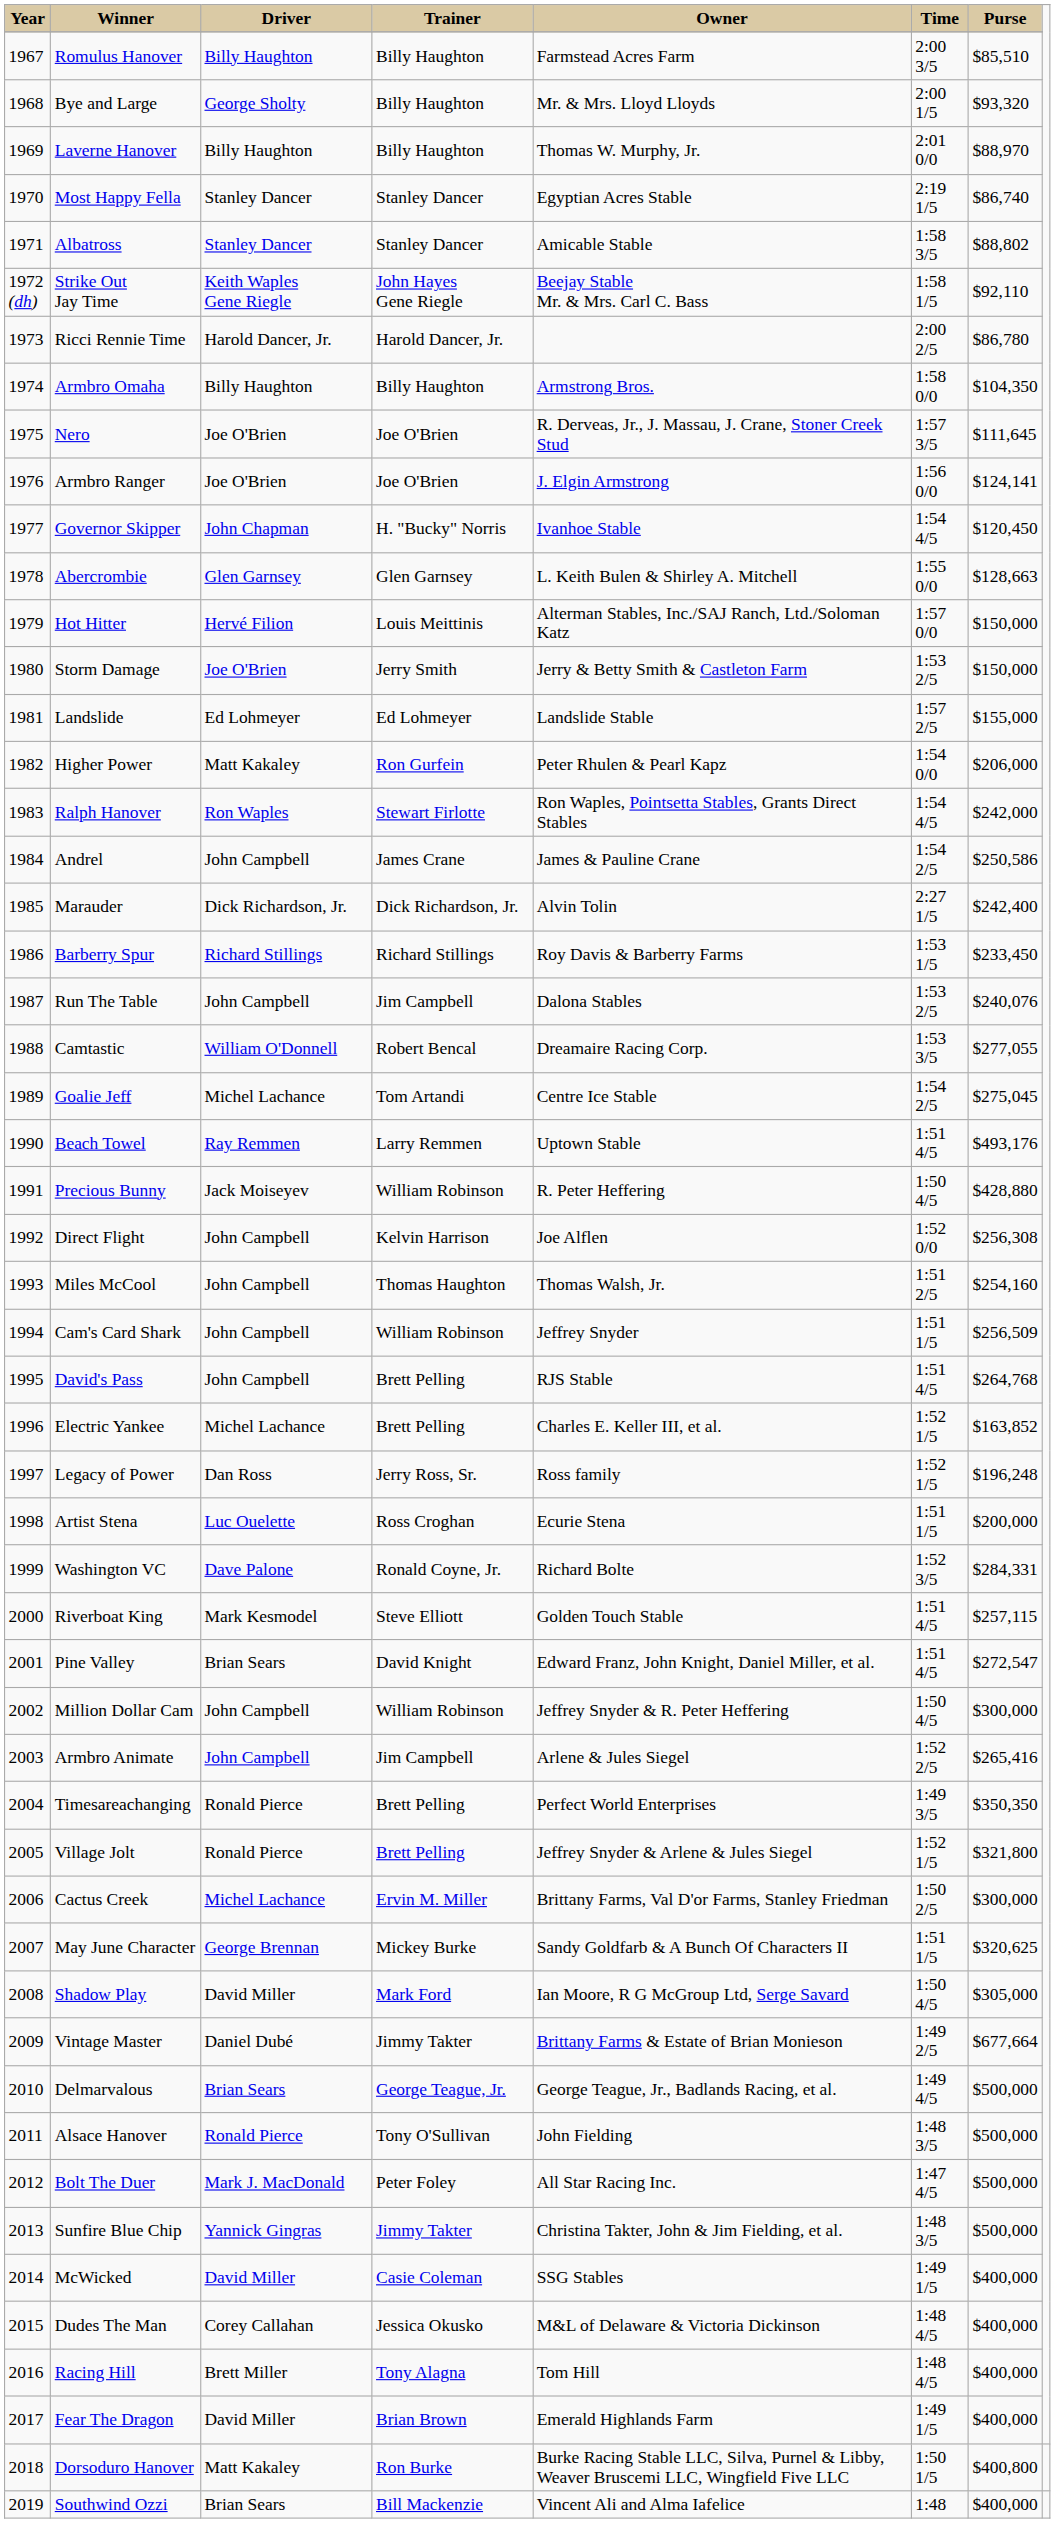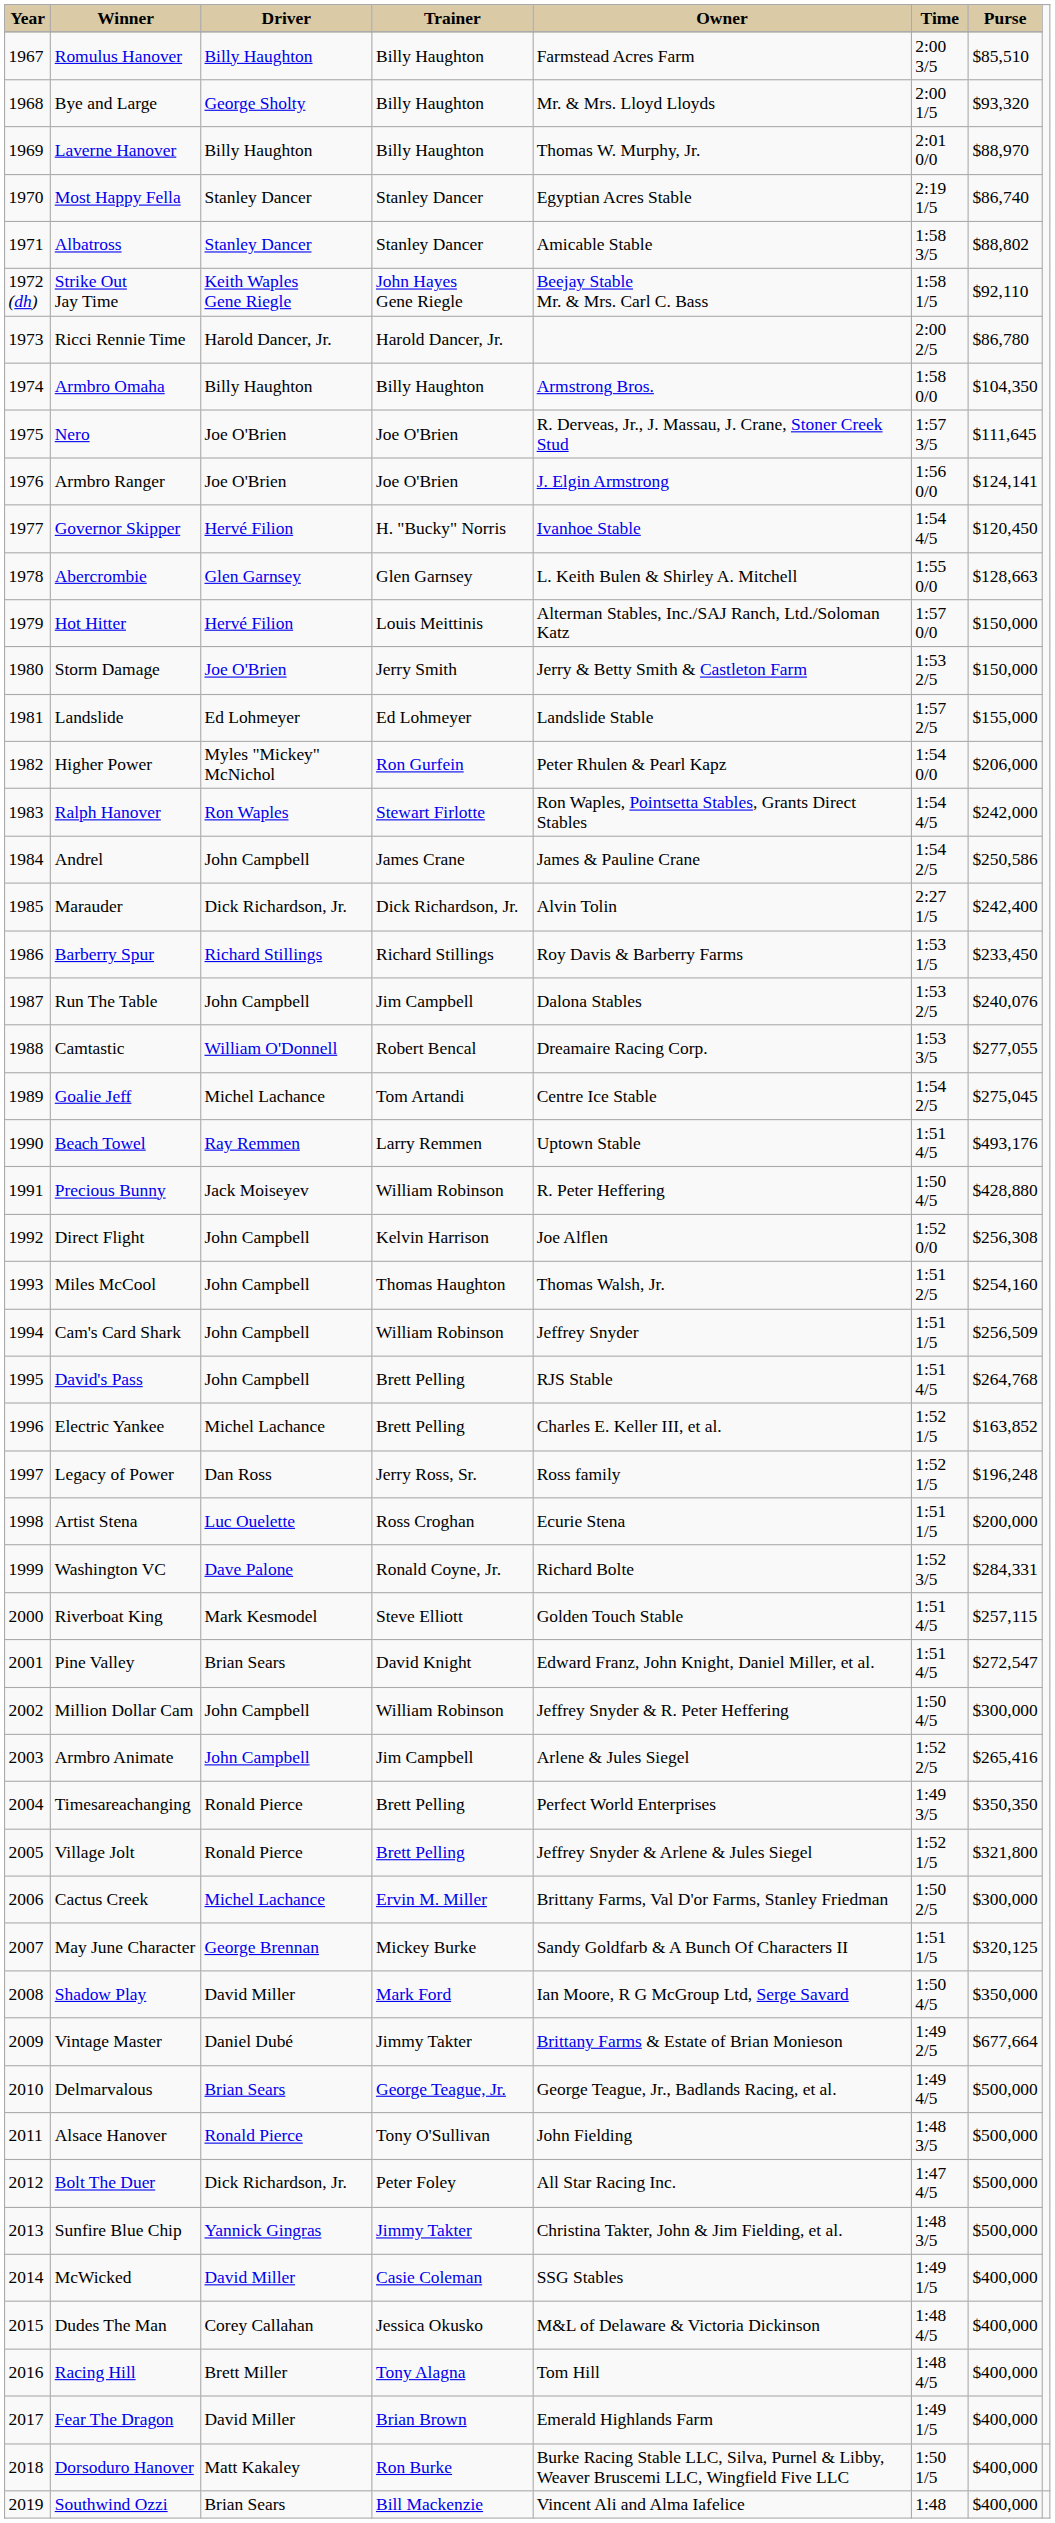 <table class="wikitable sortable">
 <tr>
 <th style="background-color:#DACAA5; width:35px">Year<br></th>
 <th style="background-color:#DACAA5; width:130px">Winner<br></th>
 <th style="background-color:#DACAA5; width:150px">Driver<br></th>
 <th style="background-color:#DACAA5; width:140px">Trainer<br></th>
 <th style="background-color:#DACAA5; width:340px">Owner<br></th>
 <th style="background-color:#DACAA5; width:45px">Time <br></th>
 <th style="background-color:#DACAA5; width:45px">Purse<br></th>
 </tr>
 <tr>
 </tr>
 <tr>
 <td>1967</td>
 <td><a href='#'>Romulus Hanover</a></td>
 <td><a href='#'>Billy Haughton</a></td>
 <td>Billy Haughton</td>
 <td>Farmstead Acres Farm</td>
 <td>2:00 3/5</td>
 <td>$85,510</td>
 </tr>
 <tr>
 <td>1968</td>
 <td>Bye and Large</td>
 <td><a href='#'>George Sholty</a></td>
 <td>Billy Haughton</td>
 <td>Mr. & Mrs. Lloyd Lloyds</td>
 <td>2:00 1/5</td>
 <td>$93,320</td>
 </tr>
 <tr>
 <td>1969</td>
 <td><a href='#'>Laverne Hanover</a></td>
 <td>Billy Haughton</td>
 <td>Billy Haughton</td>
 <td>Thomas W. Murphy, Jr.</td>
 <td>2:01 0/0</td>
 <td>$88,970</td>
 </tr>
 <tr>
 <td>1970</td>
 <td><a href='#'>Most Happy Fella</a></td>
 <td>Stanley Dancer</td>
 <td>Stanley Dancer</td>
 <td>Egyptian Acres Stable</td>
 <td>2:19 1/5</td>
 <td>$86,740</td>
 </tr>
 <tr>
 <td>1971</td>
 <td><a href='#'>Albatross</a></td>
 <td><a href='#'>Stanley Dancer</a></td>
 <td>Stanley Dancer</td>
 <td>Amicable Stable</td>
 <td>1:58 3/5</td>
 <td>$88,802</td>
 </tr>
 <tr>
 <td>1972<br><em>(<a href='#'>dh</a>)</em></td>
 <td><a href='#'>Strike Out</a><br>Jay Time</td>
 <td><a href='#'>Keith Waples</a><br><a href='#'>Gene Riegle</a></td>
 <td><a href='#'>John Hayes</a><br>Gene Riegle</td>
 <td><a href='#'>Beejay Stable</a><br>Mr. & Mrs. Carl C. Bass</td>
 <td>1:58 1/5</td>
 <td>$92,110</td>
 </tr>
 <tr>
 <td>1973</td>
 <td>Ricci Rennie Time</td>
 <td>Harold Dancer, Jr.</td>
 <td>Harold Dancer, Jr.</td>
 <td></td>
 <td>2:00 2/5</td>
 <td>$86,780</td>
 </tr>
 <tr>
 <td>1974</td>
 <td><a href='#'>Armbro Omaha</a></td>
 <td>Billy Haughton</td>
 <td>Billy Haughton</td>
 <td><a href='#'>Armstrong Bros.</a></td>
 <td>1:58 0/0</td>
 <td>$104,350</td>
 </tr>
 <tr>
 <td>1975</td>
 <td><a href='#'>Nero</a></td>
 <td>Joe O'Brien</td>
 <td>Joe O'Brien</td>
 <td>R. Derveas, Jr., J. Massau, J. Crane, <a href='#'>Stoner Creek Stud</a></td>
 <td>1:57 3/5</td>
 <td>$111,645</td>
 </tr>
 <tr>
 <td>1976</td>
 <td>Armbro Ranger</td>
 <td>Joe O'Brien</td>
 <td>Joe O'Brien</td>
 <td><a href='#'>J. Elgin Armstrong</a></td>
 <td>1:56 0/0</td>
 <td>$124,141</td>
 </tr>
 <tr>
 <td>1977</td>
 <td><a href='#'>Governor Skipper</a></td>
-<td><a href='#'>John Chapman</a></td>
+<td><a href='#'>Hervé Filion</a></td>
 <td>H. "Bucky" Norris</td>
 <td><a href='#'>Ivanhoe Stable</a></td>
 <td>1:54 4/5</td>
 <td>$120,450</td>
 </tr>
 <tr>
 <td>1978</td>
 <td><a href='#'>Abercrombie</a></td>
 <td><a href='#'>Glen Garnsey</a></td>
 <td>Glen Garnsey</td>
 <td>L. Keith Bulen & Shirley A. Mitchell</td>
 <td>1:55 0/0</td>
 <td>$128,663</td>
 </tr>
 <tr>
 <td>1979</td>
 <td><a href='#'>Hot Hitter</a></td>
 <td><a href='#'>Hervé Filion</a></td>
 <td>Louis Meittinis</td>
 <td>Alterman Stables, Inc./SAJ Ranch, Ltd./Soloman Katz</td>
 <td>1:57 0/0</td>
 <td>$150,000</td>
 </tr>
 <tr>
 <td>1980</td>
 <td>Storm Damage</td>
 <td><a href='#'>Joe O'Brien</a></td>
 <td>Jerry Smith</td>
 <td>Jerry & Betty Smith & <a href='#'>Castleton Farm</a></td>
 <td>1:53 2/5</td>
 <td>$150,000</td>
 </tr>
 <tr>
 <td>1981</td>
 <td>Landslide</td>
 <td>Ed Lohmeyer</td>
 <td>Ed Lohmeyer</td>
 <td>Landslide Stable</td>
 <td>1:57 2/5</td>
 <td>$155,000</td>
 </tr>
 <tr>
 <td>1982</td>
 <td>Higher Power</td>
-<td>Matt Kakaley</td>
+<td>Myles "Mickey" McNichol</td>
 <td><a href='#'>Ron Gurfein</a></td>
 <td>Peter Rhulen & Pearl Kapz</td>
 <td>1:54 0/0</td>
 <td>$206,000</td>
 </tr>
 <tr>
 <td>1983</td>
 <td><a href='#'>Ralph Hanover</a></td>
 <td><a href='#'>Ron Waples</a></td>
 <td><a href='#'>Stewart Firlotte</a></td>
 <td>Ron Waples, <a href='#'>Pointsetta Stables</a>, Grants Direct Stables</td>
 <td>1:54 4/5</td>
 <td>$242,000</td>
 </tr>
 <tr>
 <td>1984</td>
 <td>Andrel</td>
 <td>John Campbell</td>
 <td>James Crane</td>
 <td>James & Pauline Crane</td>
 <td>1:54 2/5</td>
 <td>$250,586</td>
 </tr>
 <tr>
 <td>1985</td>
 <td>Marauder</td>
 <td>Dick Richardson, Jr.</td>
 <td>Dick Richardson, Jr.</td>
 <td>Alvin Tolin</td>
 <td>2:27 1/5</td>
 <td>$242,400</td>
 </tr>
 <tr>
 <td>1986</td>
 <td><a href='#'>Barberry Spur</a></td>
 <td><a href='#'>Richard Stillings</a></td>
 <td>Richard Stillings</td>
 <td>Roy Davis & Barberry Farms</td>
 <td>1:53 1/5</td>
 <td>$233,450</td>
 </tr>
 <tr>
 <td>1987</td>
 <td>Run The Table</td>
 <td>John Campbell</td>
 <td>Jim Campbell</td>
 <td>Dalona Stables</td>
 <td>1:53 2/5</td>
 <td>$240,076</td>
 </tr>
 <tr>
 <td>1988</td>
 <td>Camtastic</td>
 <td><a href='#'>William O'Donnell</a></td>
 <td>Robert Bencal</td>
 <td>Dreamaire Racing Corp.</td>
 <td>1:53 3/5</td>
 <td>$277,055</td>
 </tr>
 <tr>
 <td>1989</td>
 <td><a href='#'>Goalie Jeff</a></td>
 <td>Michel Lachance</td>
 <td>Tom Artandi</td>
 <td>Centre Ice Stable</td>
 <td>1:54 2/5</td>
 <td>$275,045</td>
 </tr>
 <tr>
 <td>1990</td>
 <td><a href='#'>Beach Towel</a></td>
 <td><a href='#'>Ray Remmen</a></td>
 <td>Larry Remmen</td>
 <td>Uptown Stable</td>
 <td>1:51 4/5</td>
 <td>$493,176</td>
 </tr>
 <tr>
 <td>1991</td>
 <td><a href='#'>Precious Bunny</a></td>
 <td>Jack Moiseyev</td>
 <td>William Robinson</td>
 <td>R. Peter Heffering</td>
 <td>1:50 4/5</td>
 <td>$428,880</td>
 </tr>
 <tr>
 <td>1992</td>
 <td>Direct Flight</td>
 <td>John Campbell</td>
 <td>Kelvin Harrison</td>
 <td>Joe Alflen</td>
 <td>1:52 0/0</td>
 <td>$256,308</td>
 </tr>
 <tr>
 <td>1993</td>
 <td>Miles McCool</td>
 <td>John Campbell</td>
 <td>Thomas Haughton</td>
 <td>Thomas Walsh, Jr.</td>
 <td>1:51 2/5</td>
 <td>$254,160</td>
 </tr>
 <tr>
 <td>1994</td>
 <td>Cam's Card Shark</td>
 <td>John Campbell</td>
 <td>William Robinson</td>
 <td>Jeffrey Snyder</td>
 <td>1:51 1/5</td>
 <td>$256,509</td>
 </tr>
 <tr>
 <td>1995</td>
 <td><a href='#'>David's Pass</a></td>
 <td>John Campbell</td>
 <td>Brett Pelling</td>
 <td>RJS Stable</td>
 <td>1:51 4/5</td>
 <td>$264,768</td>
 </tr>
 <tr>
 <td>1996</td>
 <td>Electric Yankee</td>
 <td>Michel Lachance</td>
 <td>Brett Pelling</td>
 <td>Charles E. Keller III, et al.</td>
 <td>1:52 1/5</td>
 <td>$163,852</td>
 </tr>
 <tr>
 <td>1997</td>
 <td>Legacy of Power</td>
 <td>Dan Ross</td>
 <td>Jerry Ross, Sr.</td>
 <td>Ross family</td>
 <td>1:52 1/5</td>
 <td>$196,248</td>
 </tr>
 <tr>
 <td>1998</td>
 <td>Artist Stena</td>
 <td><a href='#'>Luc Ouelette</a></td>
 <td>Ross Croghan</td>
 <td>Ecurie Stena</td>
 <td>1:51 1/5</td>
 <td>$200,000</td>
 </tr>
 <tr>
 <td>1999</td>
 <td>Washington VC</td>
 <td><a href='#'>Dave Palone</a></td>
 <td>Ronald Coyne, Jr.</td>
 <td>Richard Bolte</td>
 <td>1:52 3/5</td>
 <td>$284,331</td>
 </tr>
 <tr>
 <td>2000</td>
 <td>Riverboat King</td>
 <td>Mark Kesmodel</td>
 <td>Steve Elliott</td>
 <td>Golden Touch Stable</td>
 <td>1:51 4/5</td>
 <td>$257,115</td>
 </tr>
 <tr>
 <td>2001</td>
 <td>Pine Valley</td>
 <td>Brian Sears</td>
 <td>David Knight</td>
 <td>Edward Franz, John Knight, Daniel Miller, et al.</td>
 <td>1:51 4/5</td>
 <td>$272,547</td>
 </tr>
 <tr>
 <td>2002</td>
 <td>Million Dollar Cam</td>
 <td>John Campbell</td>
 <td>William Robinson</td>
 <td>Jeffrey Snyder & R. Peter Heffering</td>
 <td>1:50 4/5</td>
 <td>$300,000</td>
 </tr>
 <tr>
 <td>2003</td>
 <td>Armbro Animate</td>
 <td><a href='#'>John Campbell</a></td>
 <td>Jim Campbell</td>
 <td>Arlene & Jules Siegel</td>
 <td>1:52 2/5</td>
 <td>$265,416</td>
 </tr>
 <tr>
 <td>2004</td>
 <td>Timesareachanging</td>
 <td>Ronald Pierce</td>
 <td>Brett Pelling</td>
 <td>Perfect World Enterprises</td>
 <td>1:49 3/5</td>
 <td>$350,350</td>
 </tr>
 <tr>
 <td>2005</td>
 <td>Village Jolt</td>
 <td>Ronald Pierce</td>
 <td><a href='#'>Brett Pelling</a></td>
 <td>Jeffrey Snyder & Arlene & Jules Siegel</td>
 <td>1:52 1/5</td>
 <td>$321,800</td>
 </tr>
 <tr>
 <td>2006</td>
 <td>Cactus Creek</td>
 <td><a href='#'>Michel Lachance</a></td>
 <td><a href='#'>Ervin M. Miller</a></td>
 <td>Brittany Farms, Val D'or Farms, Stanley Friedman</td>
 <td>1:50 2/5</td>
 <td>$300,000</td>
 </tr>
 <tr>
 <td>2007</td>
 <td>May June Character</td>
 <td><a href='#'>George Brennan</a></td>
 <td>Mickey Burke</td>
 <td>Sandy Goldfarb & A Bunch Of Characters II</td>
 <td>1:51 1/5</td>
-<td>$320,625</td>
+<td>$320,125</td>
 </tr>
 <tr>
 <td>2008</td>
 <td><a href='#'>Shadow Play</a></td>
 <td>David Miller</td>
 <td><a href='#'>Mark Ford</a></td>
 <td>Ian Moore, R G McGroup Ltd, <a href='#'>Serge Savard</a></td>
 <td>1:50 4/5</td>
-<td>$305,000</td>
+<td>$350,000</td>
 </tr>
 <tr>
 <td>2009</td>
 <td>Vintage Master</td>
 <td>Daniel Dubé</td>
 <td>Jimmy Takter</td>
 <td><a href='#'>Brittany Farms</a> & Estate of Brian Monieson</td>
 <td>1:49 2/5</td>
 <td>$677,664</td>
 </tr>
 <tr>
 <td>2010</td>
 <td>Delmarvalous</td>
 <td><a href='#'>Brian Sears</a></td>
 <td><a href='#'>George Teague, Jr.</a></td>
 <td>George Teague, Jr., Badlands Racing, et al.</td>
 <td>1:49 4/5</td>
 <td>$500,000</td>
 </tr>
 <tr>
 <td>2011</td>
 <td>Alsace Hanover</td>
 <td><a href='#'>Ronald Pierce</a></td>
 <td>Tony O'Sullivan</td>
 <td>John Fielding</td>
 <td>1:48 3/5</td>
 <td>$500,000</td>
 </tr>
 <tr>
 <td>2012</td>
 <td><a href='#'>Bolt The Duer</a></td>
-<td><a href='#'>Mark J. MacDonald</a></td>
+<td>Dick Richardson, Jr.</td>
 <td>Peter Foley</td>
 <td>All Star Racing Inc.</td>
 <td>1:47 4/5</td>
 <td>$500,000</td>
 </tr>
 <tr>
 <td>2013</td>
 <td>Sunfire Blue Chip</td>
 <td><a href='#'>Yannick Gingras</a></td>
 <td><a href='#'>Jimmy Takter</a></td>
 <td>Christina Takter, John & Jim Fielding, et al.</td>
 <td>1:48 3/5</td>
 <td>$500,000</td>
 </tr>
 <tr>
 <td>2014</td>
 <td>McWicked</td>
 <td><a href='#'>David Miller</a></td>
 <td><a href='#'>Casie Coleman</a></td>
 <td>SSG Stables</td>
 <td>1:49 1/5</td>
 <td>$400,000</td>
 </tr>
 <tr>
 <td>2015</td>
 <td>Dudes The Man</td>
 <td>Corey Callahan</td>
 <td>Jessica Okusko</td>
 <td>M&L of Delaware & Victoria Dickinson</td>
 <td>1:48 4/5</td>
 <td>$400,000</td>
 </tr>
 <tr>
 <td>2016</td>
 <td><a href='#'>Racing Hill</a></td>
 <td>Brett Miller</td>
 <td><a href='#'>Tony Alagna</a></td>
 <td>Tom Hill</td>
 <td>1:48 4/5</td>
 <td>$400,000</td>
 </tr>
 <tr>
 <td>2017</td>
 <td><a href='#'>Fear The Dragon</a></td>
 <td>David Miller</td>
 <td><a href='#'>Brian Brown</a></td>
 <td>Emerald Highlands Farm</td>
 <td>1:49 1/5</td>
 <td>$400,000</td>
 </tr>
 <tr>
 <td>2018</td>
 <td><a href='#'>Dorsoduro Hanover</a></td>
 <td>Matt Kakaley</td>
 <td><a href='#'>Ron Burke</a></td>
 <td>Burke Racing Stable LLC, Silva, Purnel & Libby, Weaver Bruscemi LLC, Wingfield Five LLC</td>
 <td>1:50 1/5</td>
-<td>$400,800</td>
+<td>$400,000</td>
 <td></td>
 </tr>
 <tr>
 <td>2019</td>
 <td><a href='#'>Southwind Ozzi</a></td>
 <td>Brian Sears</td>
 <td><a href='#'>Bill Mackenzie</a></td>
 <td>Vincent Ali and Alma Iafelice</td>
 <td>1:48</td>
 <td>$400,000</td>
 </tr>
 </table>
